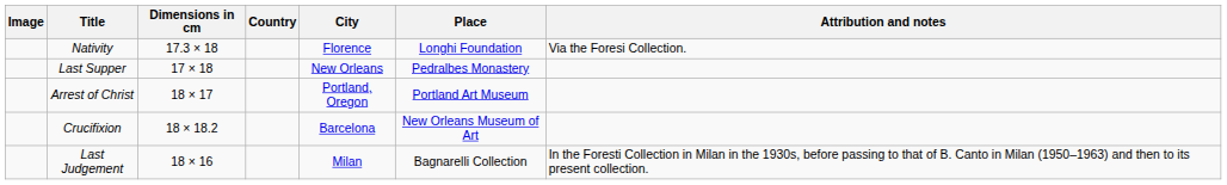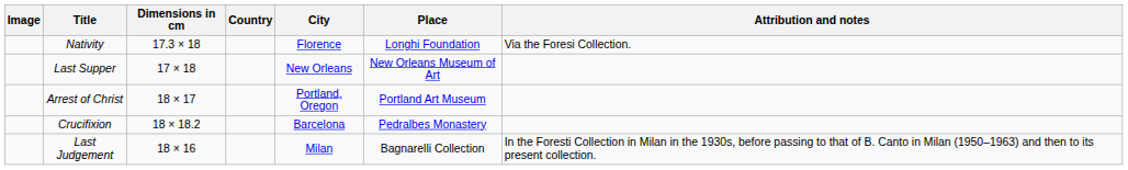 <table border="1" align="center" cellspacing="0" cellpadding="5" style="text-align:center;border-collapse:collapse;margin-top:0.5em;" class="wikitable sortable">
 <tr ---->
 <th>Image</th>
 <th>Title</th>
 <th>Dimensions in cm</th>
 <th>Country</th>
 <th>City</th>
 <th>Place</th>
 <th>Attribution and notes</th>
 </tr>
 <tr>
 <td></td>
 <td><em>Nativity</em></td>
 <td>17.3 × 18</td>
 <td></td>
 <td><a href='#'>Florence</a></td>
 <td><a href='#'>Longhi Foundation</a></td>
 <td align="left">Via the Foresi Collection. </td>
 </tr>
 <tr>
 <td></td>
 <td><em>Last Supper</em></td>
 <td>17 × 18</td>
 <td></td>
 <td><a href='#'>New Orleans</a></td>
-<td><a href='#'>Pedralbes Monastery</a></td>
+<td><a href='#'>New Orleans Museum of Art</a></td>
 <td align="left"></td>
 </tr>
 <tr>
 <td></td>
 <td><em>Arrest of Christ</em></td>
 <td>18 × 17</td>
 <td></td>
 <td><a href='#'>Portland, Oregon</a></td>
 <td><a href='#'>Portland Art Museum</a></td>
 <td align="left"></td>
 </tr>
 <tr>
 <td></td>
 <td><em>Crucifixion</em></td>
 <td>18 × 18.2</td>
 <td></td>
 <td><a href='#'>Barcelona</a></td>
-<td><a href='#'>New Orleans Museum of Art</a></td>
+<td><a href='#'>Pedralbes Monastery</a></td>
 <td align="left"></td>
 </tr>
 <tr>
 <td></td>
 <td><em>Last Judgement</em></td>
 <td>18 × 16</td>
 <td></td>
 <td><a href='#'>Milan</a></td>
 <td>Bagnarelli Collection</td>
 <td align="left">In the Foresti Collection in Milan in the 1930s, before passing to that of B. Canto in Milan (1950–1963) and then to its present collection.</td>
 </tr>
 </table>
